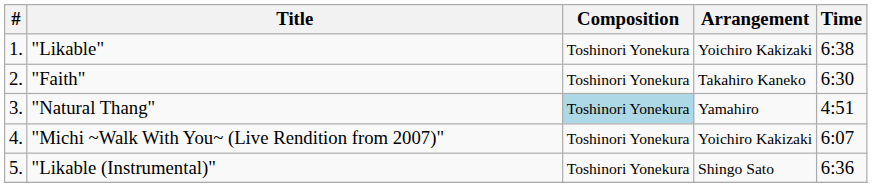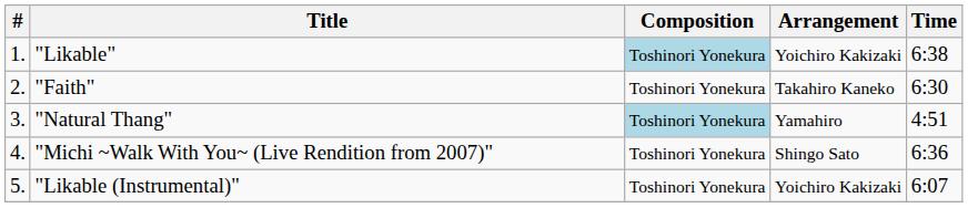 <table class="wikitable">
 <tr>
 <th>#</th>
 <th width="450">Title</th>
 <th>Composition</th>
 <th>Arrangement</th>
 <th>Time</th>
 </tr>
 <tr>
 <td>1.</td>
 <td>"Likable"</td>
-<td><small>Toshinori Yonekura</small></td>
+<td style="background: lightblue;"><small>Toshinori Yonekura</small></td>
 <td><small>Yoichiro Kakizaki</small></td>
 <td>6:38</td>
 </tr>
 <tr>
 <td>2.</td>
 <td>"Faith"</td>
 <td><small>Toshinori Yonekura</small></td>
 <td><small>Takahiro Kaneko</small></td>
 <td>6:30</td>
 </tr>
 <tr>
 <td>3.</td>
 <td>"Natural Thang"</td>
 <td style="background: lightblue;"><small>Toshinori Yonekura</small></td>
 <td><small>Yamahiro</small></td>
 <td>4:51</td>
 </tr>
 <tr>
 <td>4.</td>
 <td>"Michi ~Walk With You~ (Live Rendition from 2007)"</td>
 <td><small>Toshinori Yonekura</small></td>
-<td><small>Yoichiro Kakizaki</small></td>
-<td>6:07</td>
+<td><small>Shingo Sato</small></td>
+<td>6:36</td>
 </tr>
 <tr>
 <td>5.</td>
 <td>"Likable (Instrumental)"</td>
 <td><small>Toshinori Yonekura</small></td>
-<td><small>Shingo Sato</small></td>
-<td>6:36</td>
+<td><small>Yoichiro Kakizaki</small></td>
+<td>6:07</td>
 </tr>
 <tr>
 </tr>
 </table>
